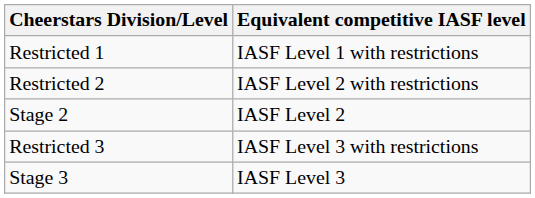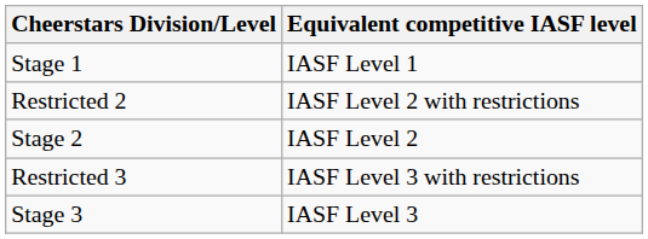 <table class="wikitable">
 <tr>
 <th>Cheerstars Division/Level</th>
 <th>Equivalent competitive IASF level</th>
 </tr>
 <tr>
-<td>Restricted 1</td>
-<td>IASF Level 1 with restrictions</td>
+<td>Stage 1</td>
+<td>IASF Level 1</td>
 </tr>
 <tr>
 <td>Restricted 2</td>
 <td>IASF Level 2 with restrictions</td>
 </tr>
 <tr>
 <td>Stage 2</td>
 <td>IASF Level 2</td>
 </tr>
 <tr>
 <td>Restricted 3</td>
 <td>IASF Level 3 with restrictions</td>
 </tr>
 <tr>
 <td>Stage 3</td>
 <td>IASF Level 3</td>
 </tr>
 </table>
